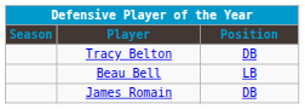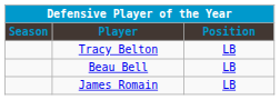 <table class="wikitable sortable" style="text-align:center">
 <tr>
 <td colspan="4" style="background:#09C; color:#fff;"><strong>Defensive Player of the Year</strong></td>
 </tr>
 <tr>
 <th style="width:50px; background:#423732; color:#09C;">Season</th>
 <th style="width:150px; background:#423732; color:#09C;">Player</th>
 <th style="width:100px; background:#423732; color:#09C;">Position</th>
 </tr>
 <tr>
 <td></td>
 <td><a href='#'>Tracy Belton</a></td>
-<td><a href='#'>DB</a></td>
+<td><a href='#'>LB</a></td>
 </tr>
 <tr>
 <td></td>
 <td><a href='#'>Beau Bell</a></td>
 <td><a href='#'>LB</a></td>
 </tr>
 <tr>
 <td></td>
 <td><a href='#'>James Romain</a></td>
-<td><a href='#'>DB</a></td>
+<td><a href='#'>LB</a></td>
 </tr>
 </table>
